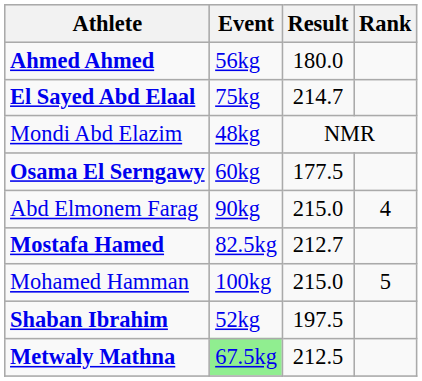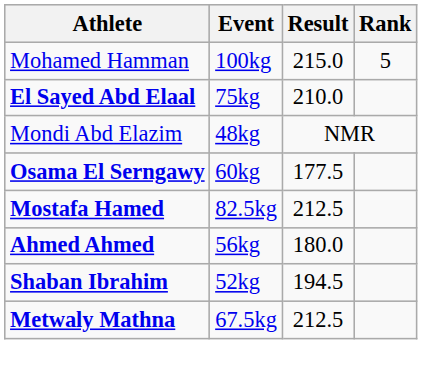 <table class=wikitable style="font-size:90%">
 <tr>
 <th>Athlete</th>
 <th>Event</th>
 <th>Result</th>
 <th>Rank</th>
 </tr>
 <tr>
-<td><strong><a href='#'>Ahmed Ahmed</a></strong></td>
-<td><a href='#'>56kg</a></td>
-<td style="text-align:center;">180.0</td>
-<td style="text-align:center;"></td>
+<td><a href='#'>Mohamed Hamman</a></td>
+<td><a href='#'>100kg</a></td>
+<td style="text-align:center;">215.0</td>
+<td style="text-align:center;">5</td>
 </tr>
 <tr>
 <td><strong><a href='#'>El Sayed Abd Elaal</a></strong></td>
 <td><a href='#'>75kg</a></td>
-<td style="text-align:center;">214.7</td>
+<td style="text-align:center;">210.0</td>
 <td style="text-align:center;"></td>
 </tr>
 <tr>
 <td><a href='#'>Mondi Abd Elazim</a></td>
 <td><a href='#'>48kg</a></td>
 <td style="text-align:center;" colspan="2">NMR</td>
 </tr>
 <tr>
 <td><strong><a href='#'>Osama El Serngawy</a></strong></td>
 <td><a href='#'>60kg</a></td>
 <td style="text-align:center;">177.5</td>
 <td style="text-align:center;"></td>
 </tr>
 <tr>
-<td><a href='#'>Abd Elmonem Farag</a></td>
-<td><a href='#'>90kg</a></td>
-<td style="text-align:center;">215.0</td>
-<td style="text-align:center;">4</td>
-</tr>
-<tr>
 <td><strong><a href='#'>Mostafa Hamed</a></strong></td>
 <td><a href='#'>82.5kg</a></td>
-<td style="text-align:center;">212.7</td>
+<td style="text-align:center;">212.5</td>
 <td style="text-align:center;"></td>
 </tr>
 <tr>
-<td><a href='#'>Mohamed Hamman</a></td>
-<td><a href='#'>100kg</a></td>
-<td style="text-align:center;">215.0</td>
-<td style="text-align:center;">5</td>
+<td><strong><a href='#'>Ahmed Ahmed</a></strong></td>
+<td><a href='#'>56kg</a></td>
+<td style="text-align:center;">180.0</td>
+<td style="text-align:center;"></td>
 </tr>
 <tr>
 <td><strong><a href='#'>Shaban Ibrahim</a></strong></td>
 <td><a href='#'>52kg</a></td>
-<td style="text-align:center;">197.5</td>
+<td style="text-align:center;">194.5</td>
 <td style="text-align:center;"></td>
 </tr>
 <tr>
 <td><strong><a href='#'>Metwaly Mathna</a></strong></td>
-<td style="background: lightgreen;"><a href='#'>67.5kg</a></td>
+<td><a href='#'>67.5kg</a></td>
 <td style="text-align:center;">212.5</td>
 <td style="text-align:center;"></td>
 </tr>
 </table>
